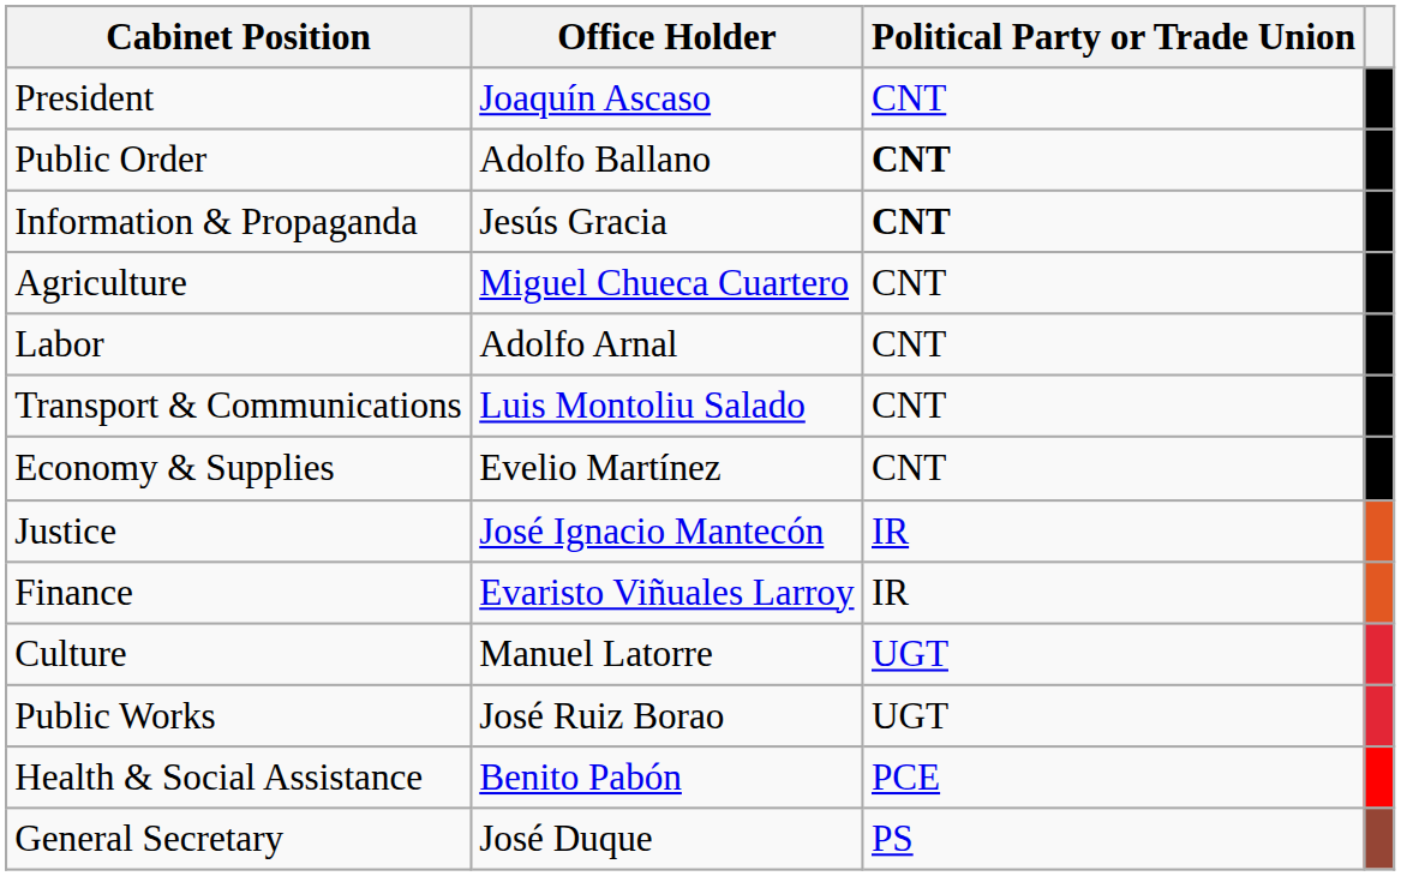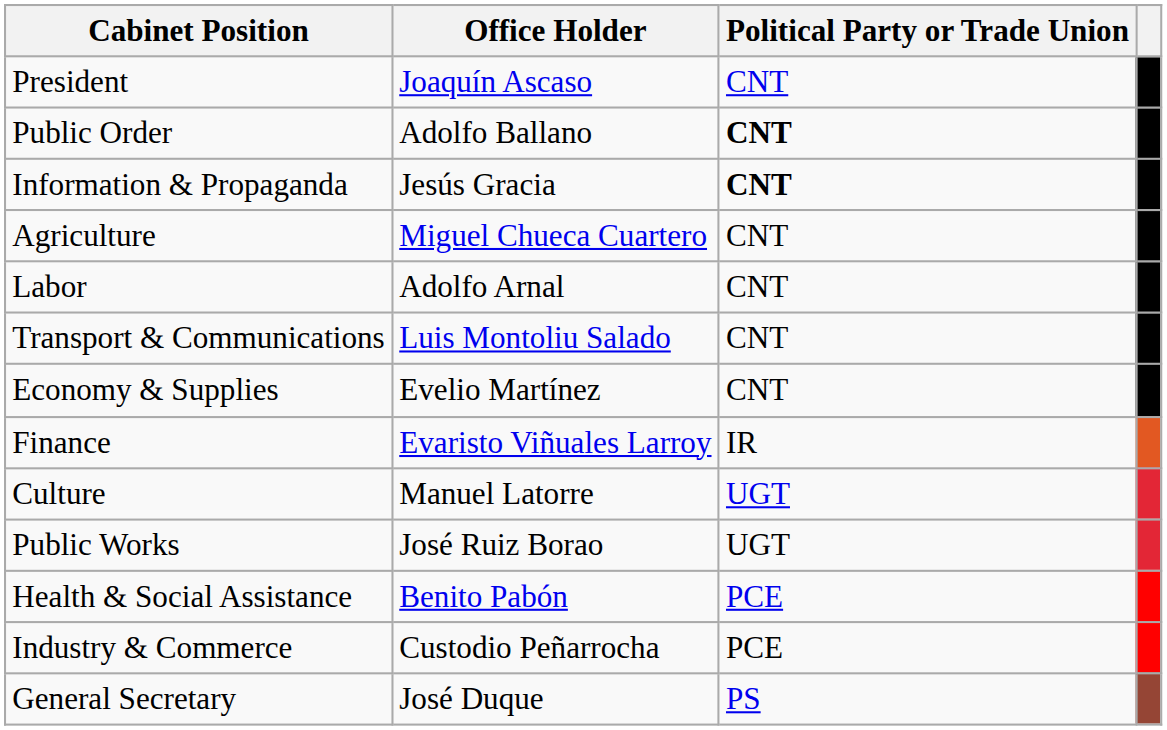 <table class="wikitable" style="font-size:95%;">
 <tr>
 <th>Cabinet Position</th>
 <th>Office Holder</th>
 <th>Political Party or Trade Union</th>
 <th></th>
 </tr>
 <tr>
 <td>President</td>
 <td><a href='#'>Joaquín Ascaso</a></td>
 <td><a href='#'>CNT</a></td>
 <td style="width: 5px" bgcolor=#000000 align="center"></td>
 </tr>
 <tr>
 <td>Public Order</td>
 <td>Adolfo Ballano</td>
 <td><strong>CNT</strong></td>
 <td style="width: 5px" bgcolor=#000000 align="center"></td>
 </tr>
 <tr>
 <td>Information & Propaganda</td>
 <td>Jesús Gracia</td>
 <td><strong>CNT</strong></td>
 <td style="width: 5px" bgcolor=#000000 align="center"></td>
 </tr>
 <tr>
 <td>Agriculture</td>
 <td><a href='#'>Miguel Chueca Cuartero</a></td>
 <td>CNT</td>
 <td style="width: 5px" bgcolor=#000000 align="center"></td>
 </tr>
 <tr>
 <td>Labor</td>
 <td>Adolfo Arnal</td>
 <td>CNT</td>
 <td style="width: 5px" bgcolor=#000000 align="center"></td>
 </tr>
 <tr>
 <td>Transport & Communications</td>
 <td><a href='#'>Luis Montoliu Salado</a></td>
 <td>CNT</td>
 <td style="width: 5px" bgcolor=#000000 align="center"></td>
 </tr>
 <tr>
 <td>Economy & Supplies</td>
 <td>Evelio Martínez</td>
 <td>CNT</td>
 <td style="width: 5px" bgcolor=#000000 align="center"></td>
 </tr>
 <tr>
-<td>Justice</td>
-<td><a href='#'>José Ignacio Mantecón</a></td>
-<td><a href='#'>IR</a></td>
-<td style="width: 5px" bgcolor=#e25822 align="center"></td>
-</tr>
-<tr>
 <td>Finance</td>
 <td><a href='#'>Evaristo Viñuales Larroy</a></td>
 <td>IR</td>
 <td style="width: 5px" bgcolor=#e25822 align="center"></td>
 </tr>
 <tr>
 <td>Culture</td>
 <td>Manuel Latorre</td>
 <td><a href='#'>UGT</a></td>
 <td style="width: 5px" bgcolor=#e32636 align="center"></td>
 </tr>
 <tr>
 <td>Public Works</td>
 <td>José Ruiz Borao</td>
 <td>UGT</td>
 <td style="width: 5px" bgcolor=#e32636 align="center"></td>
 </tr>
 <tr>
 <td>Health & Social Assistance</td>
 <td><a href='#'>Benito Pabón</a></td>
 <td><a href='#'>PCE</a></td>
 <td style="width: 5px" bgcolor=red align="center"></td>
 </tr>
 <tr>
+<td>Industry & Commerce</td>
+<td>Custodio Peñarrocha</td>
+<td>PCE</td>
+<td style="width: 5px" bgcolor=red align="center"></td>
+</tr>
+<tr>
 <td>General Secretary</td>
 <td>José Duque</td>
 <td><a href='#'>PS</a></td>
 <td style="width: 5px" bgcolor="#954535" align="center"></td>
 </tr>
 </table>
